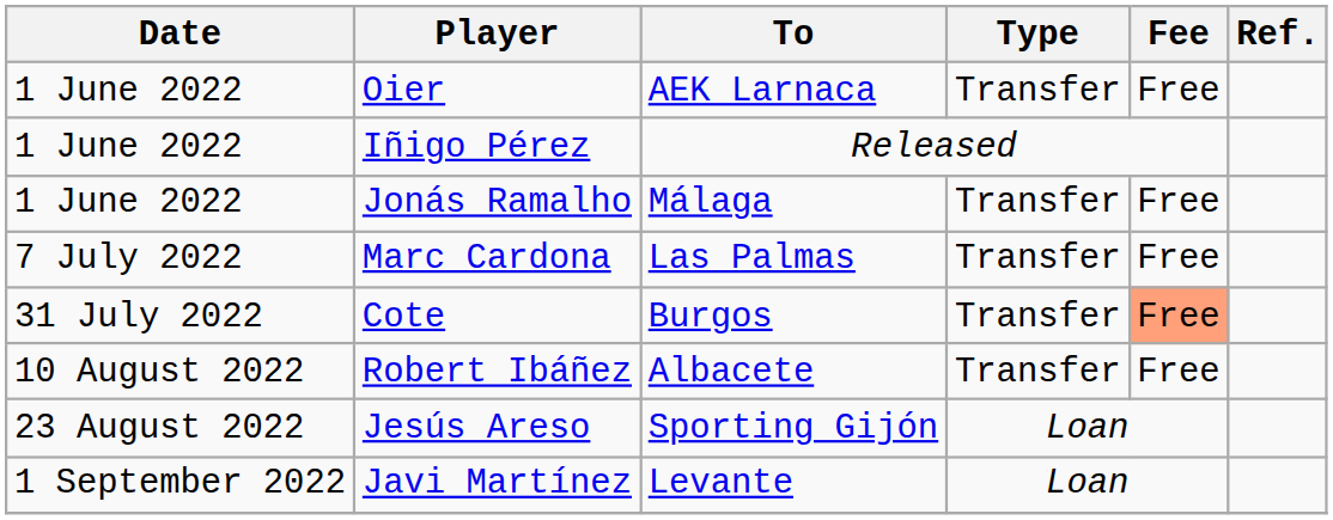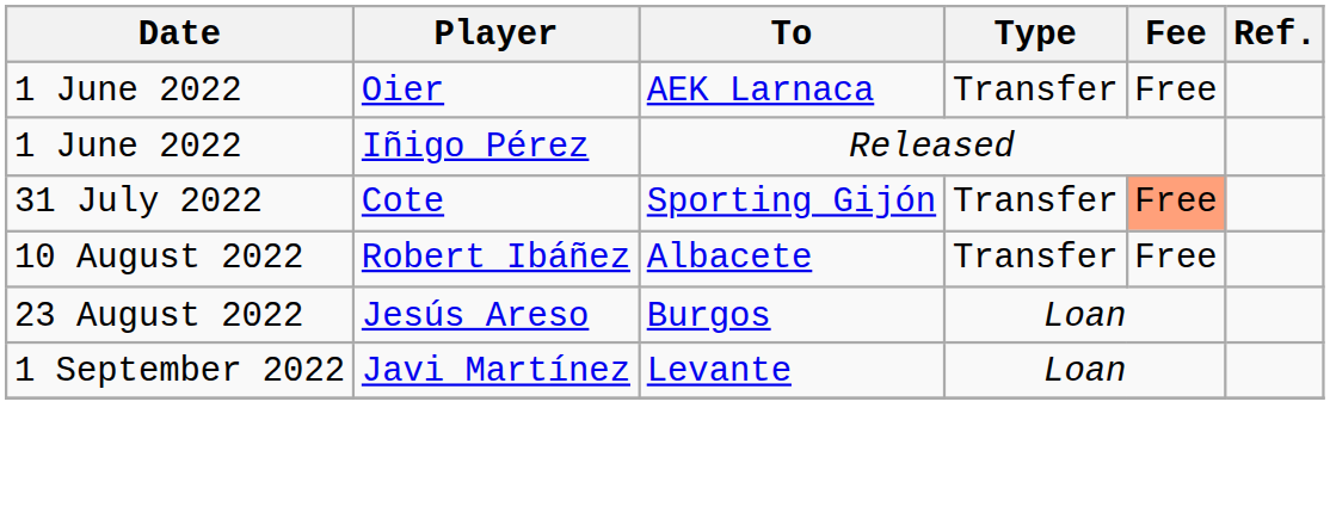 <table class="wikitable">
 <tr>
 <th>Date</th>
 <th>Player</th>
 <th>To</th>
 <th>Type</th>
 <th>Fee</th>
 <th>Ref.</th>
 </tr>
 <tr>
 <td>1 June 2022</td>
 <td> <a href='#'>Oier</a></td>
 <td> <a href='#'>AEK Larnaca</a></td>
 <td align=center>Transfer</td>
 <td align=center>Free</td>
 <td align=center></td>
 </tr>
 <tr>
 <td>1 June 2022</td>
 <td> <a href='#'>Iñigo Pérez</a></td>
 <td colspan=3 align=center><em>Released</em></td>
 <td align=center></td>
 </tr>
 <tr>
-<td>1 June 2022</td>
-<td> <a href='#'>Jonás Ramalho</a></td>
-<td><a href='#'>Málaga</a></td>
-<td align=center>Transfer</td>
-<td align=center>Free</td>
-<td align=center></td>
-</tr>
-<tr>
-<td>7 July 2022</td>
-<td> <a href='#'>Marc Cardona</a></td>
-<td><a href='#'>Las Palmas</a></td>
-<td align=center>Transfer</td>
-<td align=center>Free</td>
-<td align=center></td>
-</tr>
-<tr>
 <td>31 July 2022</td>
 <td> <a href='#'>Cote</a></td>
-<td><a href='#'>Burgos</a></td>
+<td><a href='#'>Sporting Gijón</a></td>
 <td align=center>Transfer</td>
 <td align=center style="background: lightsalmon;">Free</td>
 <td align=center></td>
 </tr>
 <tr>
 <td>10 August 2022</td>
 <td> <a href='#'>Robert Ibáñez</a></td>
 <td><a href='#'>Albacete</a></td>
 <td align=center>Transfer</td>
 <td align=center>Free</td>
 <td align=center></td>
 </tr>
 <tr>
 <td>23 August 2022</td>
 <td> <a href='#'>Jesús Areso</a></td>
-<td><a href='#'>Sporting Gijón</a></td>
+<td><a href='#'>Burgos</a></td>
 <td colspan=2 align=center><em>Loan</em></td>
 <td align=center></td>
 </tr>
 <tr>
 <td>1 September 2022</td>
 <td> <a href='#'>Javi Martínez</a></td>
 <td><a href='#'>Levante</a></td>
 <td colspan=2 align=center><em>Loan</em></td>
 <td align=center></td>
 </tr>
 <tr>
 </tr>
 </table>
